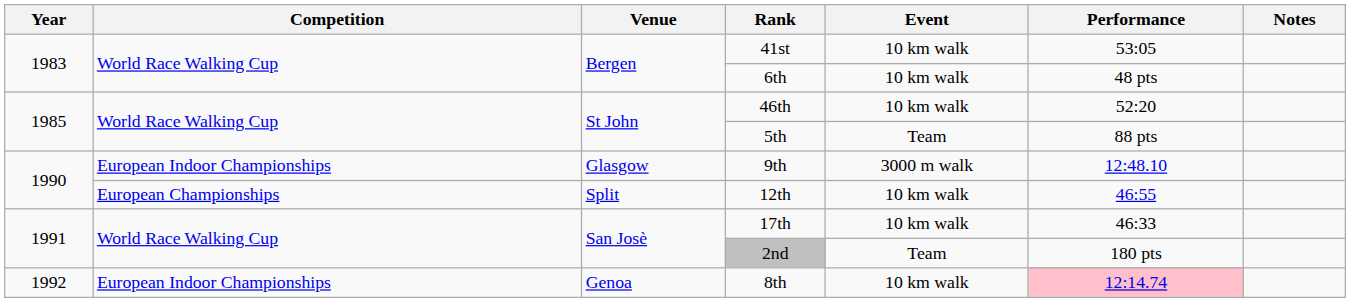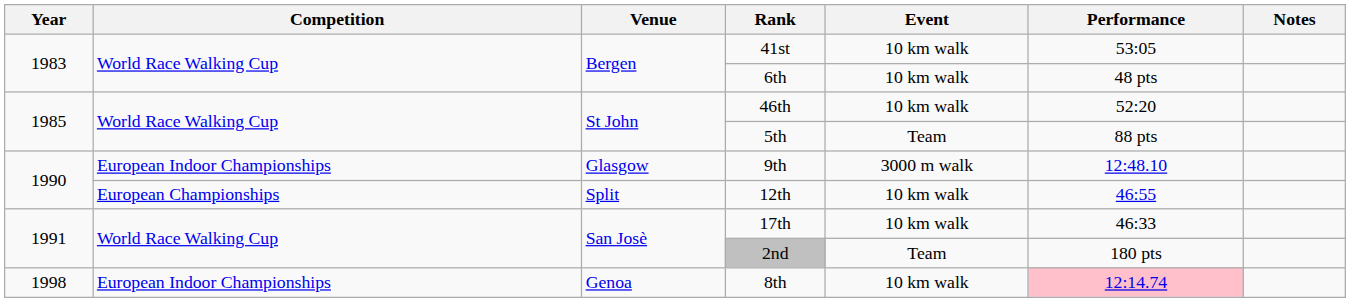 <table class="wikitable" width=55% style="font-size:90%; text-align:center;">
 <tr>
 <th>Year</th>
 <th>Competition</th>
 <th>Venue</th>
 <th>Rank</th>
 <th>Event</th>
 <th>Performance</th>
 <th>Notes</th>
 </tr>
 <tr>
 <td rowspan=2>1983</td>
 <td align=left rowspan=2><a href='#'>World Race Walking Cup</a></td>
 <td align=left rowspan=2> <a href='#'>Bergen</a></td>
 <td>41st</td>
 <td>10 km walk</td>
 <td>53:05</td>
 <td></td>
 </tr>
 <tr>
 <td>6th</td>
 <td>10 km walk</td>
 <td>48 pts</td>
 <td></td>
 </tr>
 <tr>
 <td rowspan=2>1985</td>
 <td align=left rowspan=2><a href='#'>World Race Walking Cup</a></td>
 <td align=left rowspan=2> <a href='#'>St John</a></td>
 <td>46th</td>
 <td>10 km walk</td>
 <td>52:20</td>
 <td></td>
 </tr>
 <tr>
 <td>5th</td>
 <td>Team</td>
 <td>88 pts</td>
 <td></td>
 </tr>
 <tr>
 <td rowspan=2>1990</td>
 <td align=left rowspan=1><a href='#'>European Indoor Championships</a></td>
 <td align=left rowspan=1> <a href='#'>Glasgow</a></td>
 <td>9th</td>
 <td>3000 m walk</td>
 <td><a href='#'>12:48.10</a></td>
 <td></td>
 </tr>
 <tr>
 <td align=left rowspan=1><a href='#'>European Championships</a></td>
 <td align=left rowspan=1> <a href='#'>Split</a></td>
 <td>12th</td>
 <td>10 km walk</td>
 <td><a href='#'>46:55</a></td>
 <td></td>
 </tr>
 <tr>
 <td rowspan=2>1991</td>
 <td align=left rowspan=2><a href='#'>World Race Walking Cup</a></td>
 <td align=left rowspan=2> <a href='#'>San Josè</a></td>
 <td>17th</td>
 <td>10 km walk</td>
 <td>46:33</td>
 <td></td>
 </tr>
 <tr>
 <td bgcolor=silver>2nd</td>
 <td>Team</td>
 <td>180 pts</td>
 <td></td>
 </tr>
 <tr>
-<td rowspan=1>1992</td>
+<td rowspan=1>1998</td>
 <td align=left rowspan=1><a href='#'>European Indoor Championships</a></td>
 <td align=left rowspan=1> <a href='#'>Genoa</a></td>
 <td>8th</td>
 <td>10 km walk</td>
 <td style="background: pink;"><a href='#'>12:14.74</a></td>
 <td></td>
 </tr>
 </table>
